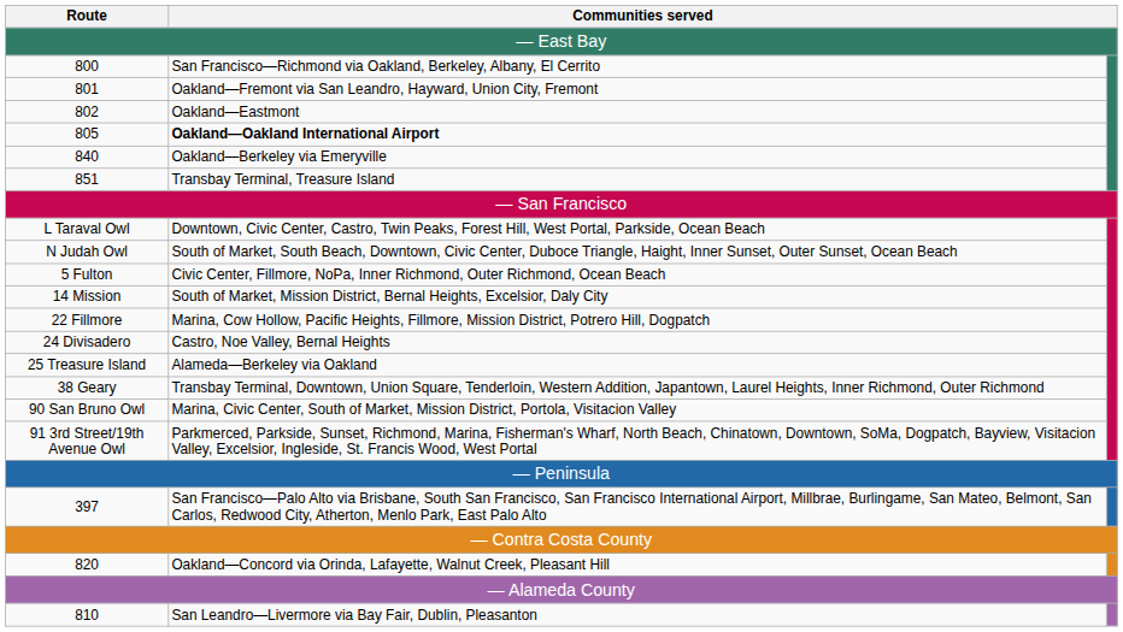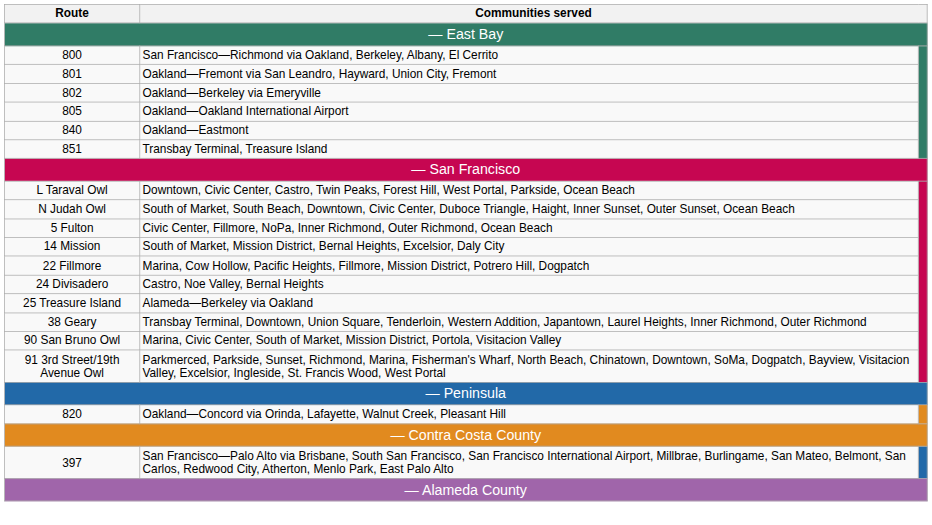 <table class="wikitable" style="text-align:center">
 <tr>
 <th>Route</th>
 <th colspan=2>Communities served</th>
 </tr>
 <tr>
 <td colspan="3" style="background:#307c66;font-size:120%;color:#fff;"> — East Bay</td>
 </tr>
 <tr>
 <td>800</td>
 <td style="text-align:left">San Francisco—Richmond via Oakland, Berkeley, Albany, El Cerrito</td>
 <td rowspan=6 style="background:#307c66;"> </td>
 </tr>
 <tr>
 <td>801</td>
 <td style="text-align:left">Oakland—Fremont via San Leandro, Hayward, Union City, Fremont</td>
 </tr>
 <tr>
 <td>802</td>
-<td style="text-align:left">Oakland—Eastmont</td>
+<td style="text-align:left">Oakland—Berkeley via Emeryville</td>
 </tr>
 <tr>
 <td>805</td>
-<td style="text-align:left"><strong>Oakland—Oakland International Airport</strong></td>
+<td style="text-align:left">Oakland—Oakland International Airport</td>
 </tr>
 <tr>
 <td>840</td>
-<td style="text-align:left">Oakland—Berkeley via Emeryville</td>
+<td style="text-align:left">Oakland—Eastmont</td>
 </tr>
 <tr>
 <td>851</td>
 <td style="text-align:left">Transbay Terminal, Treasure Island</td>
 </tr>
 <tr>
 <td colspan="3" style="background:#c60651;font-size:120%;color:#fff;"> — San Francisco</td>
 </tr>
 <tr>
 <td>L Taraval Owl</td>
 <td style="text-align:left">Downtown, Civic Center, Castro, Twin Peaks, Forest Hill, West Portal, Parkside, Ocean Beach</td>
 <td rowspan=10 style="background:#c60651;"> </td>
 </tr>
 <tr>
 <td>N Judah Owl</td>
 <td style="text-align:left">South of Market, South Beach, Downtown, Civic Center, Duboce Triangle, Haight, Inner Sunset, Outer Sunset, Ocean Beach</td>
 </tr>
 <tr>
 <td>5 Fulton</td>
 <td style="text-align:left">Civic Center, Fillmore, NoPa, Inner Richmond, Outer Richmond, Ocean Beach</td>
 </tr>
 <tr>
 <td>14 Mission</td>
 <td style="text-align:left">South of Market, Mission District, Bernal Heights, Excelsior, Daly City</td>
 </tr>
 <tr>
 <td>22 Fillmore</td>
 <td style="text-align:left">Marina, Cow Hollow, Pacific Heights, Fillmore, Mission District, Potrero Hill, Dogpatch</td>
 </tr>
 <tr>
 <td>24 Divisadero</td>
 <td style="text-align:left">Castro, Noe Valley, Bernal Heights</td>
 </tr>
 <tr>
 <td>25 Treasure Island</td>
 <td style="text-align:left">Alameda—Berkeley via Oakland</td>
 </tr>
 <tr>
 <td>38 Geary</td>
 <td style="text-align:left">Transbay Terminal, Downtown, Union Square, Tenderloin, Western Addition, Japantown, Laurel Heights, Inner Richmond, Outer Richmond</td>
 </tr>
 <tr>
 <td>90 San Bruno Owl</td>
 <td style="text-align:left">Marina, Civic Center, South of Market, Mission District, Portola, Visitacion Valley</td>
 </tr>
 <tr>
 <td>91 3rd Street/19th Avenue Owl</td>
 <td style="text-align:left">Parkmerced, Parkside, Sunset, Richmond, Marina, Fisherman's Wharf, North Beach, Chinatown, Downtown, SoMa, Dogpatch, Bayview, Visitacion Valley, Excelsior, Ingleside, St. Francis Wood, West Portal</td>
 </tr>
 <tr>
 <td colspan="3" style="background:#2269a8;font-size:120%;color:#fff;"> — Peninsula</td>
 </tr>
 <tr>
+<td>820</td>
+<td style="text-align:left">Oakland—Concord via Orinda, Lafayette, Walnut Creek, Pleasant Hill</td>
+<td rowspan=1 style="background:#e18a1f;"> </td>
+</tr>
+<tr>
+<td colspan="3" style="background:#e18a1f;font-size:120%;color:#fff;"> — Contra Costa County</td>
+</tr>
+<tr>
 <td>397</td>
 <td style="text-align:left">San Francisco—Palo Alto via Brisbane, South San Francisco, San Francisco International Airport, Millbrae, Burlingame, San Mateo, Belmont, San Carlos, Redwood City, Atherton, Menlo Park, East Palo Alto</td>
 <td rowspan=1 style="background:#2269a8;"> </td>
 </tr>
 <tr>
-<td colspan="3" style="background:#e18a1f;font-size:120%;color:#fff;"> — Contra Costa County</td>
-</tr>
-<tr>
-<td>820</td>
-<td style="text-align:left">Oakland—Concord via Orinda, Lafayette, Walnut Creek, Pleasant Hill</td>
-<td rowspan=1 style="background:#e18a1f;"> </td>
-</tr>
-<tr>
 <td colspan="3" style="background:#a065aa;font-size:120%;color:#fff;"> — Alameda County</td>
 </tr>
-<tr>
-<td>810</td>
-<td style="text-align:left">San Leandro—Livermore via Bay Fair, Dublin, Pleasanton</td>
-<td rowspan=1 style="background:#a065aa;"> </td>
-</tr>
 </table>
